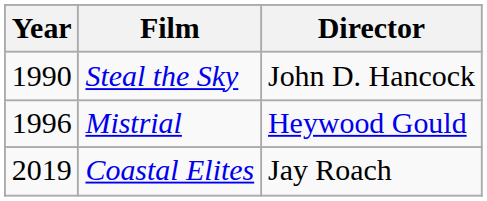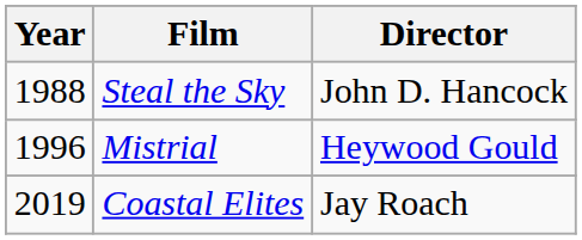 <table class="wikitable">
 <tr>
 <th>Year</th>
 <th>Film</th>
 <th>Director</th>
 </tr>
 <tr>
-<td>1990</td>
+<td>1988</td>
 <td><em><a href='#'>Steal the Sky</a></em></td>
 <td>John D. Hancock</td>
 </tr>
 <tr>
 <td>1996</td>
 <td><em><a href='#'>Mistrial</a></em></td>
 <td><a href='#'>Heywood Gould</a></td>
 </tr>
 <tr>
 <td>2019</td>
 <td><em><a href='#'>Coastal Elites</a></em></td>
 <td>Jay Roach</td>
 </tr>
 </table>
